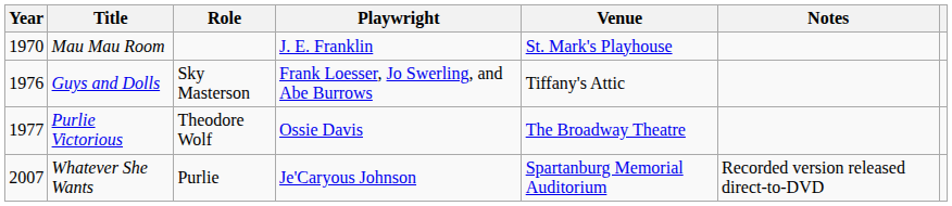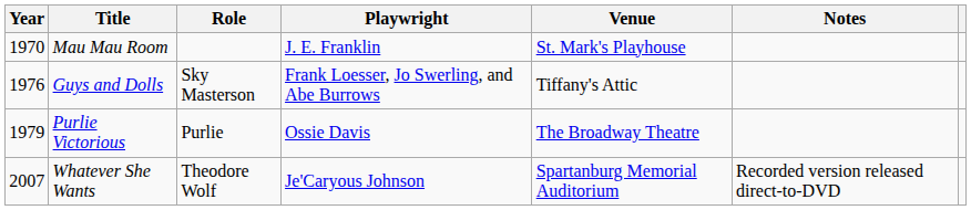 <table class="wikitable">
 <tr>
 <th>Year</th>
 <th>Title</th>
 <th>Role</th>
 <th>Playwright</th>
 <th>Venue</th>
 <th class=unsortable>Notes</th>
 <th class=unsortable></th>
 </tr>
 <tr>
 <td>1970</td>
 <td><em>Mau Mau Room</em></td>
 <td></td>
 <td><a href='#'>J. E. Franklin</a></td>
 <td><a href='#'>St. Mark's Playhouse</a></td>
 <td></td>
 <td></td>
 </tr>
 <tr>
 <td>1976</td>
 <td><em><a href='#'>Guys and Dolls</a></em></td>
 <td>Sky Masterson</td>
 <td><a href='#'>Frank Loesser</a>, <a href='#'>Jo Swerling</a>, and <a href='#'>Abe Burrows</a></td>
 <td>Tiffany's Attic</td>
 <td></td>
 <td></td>
 </tr>
 <tr>
-<td>1977</td>
+<td>1979</td>
 <td><em><a href='#'>Purlie Victorious</a></em></td>
-<td>Theodore Wolf</td>
+<td>Purlie</td>
 <td><a href='#'>Ossie Davis</a></td>
 <td><a href='#'>The Broadway Theatre</a></td>
 <td></td>
 <td></td>
 </tr>
 <tr>
 <td>2007</td>
 <td><em>Whatever She Wants</em></td>
-<td>Purlie</td>
+<td>Theodore Wolf</td>
 <td><a href='#'>Je'Caryous Johnson</a></td>
 <td><a href='#'>Spartanburg Memorial Auditorium</a></td>
 <td>Recorded version released direct-to-DVD</td>
 <td></td>
 </tr>
 <tr>
 </tr>
 </table>
